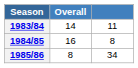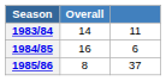 <table class="wikitable" style="font-size:86%; text-align:center; border:grey solid 1px; border-collapse:collapse; background:#ffffff;">
 <tr>
 <th style="background-color:#369; color:white; width:60px;"> Season </th>
 <th style="background-color:#4180be; color:white; width:55px;">Overall</th>
 <th style="background-color:#4180be; color:white; width:55px;"></th>
 </tr>
 <tr>
 <th scope=row align=center><a href='#'>1983/84</a></th>
 <td align=center>14</td>
 <td align=center>11</td>
 </tr>
 <tr>
 <th scope=row align=center><a href='#'>1984/85</a></th>
 <td align=center>16</td>
-<td align=center>8</td>
+<td align=center>6</td>
 </tr>
 <tr>
 <th scope=row align=center><a href='#'>1985/86</a></th>
 <td align=center>8</td>
-<td align=center>34</td>
+<td align=center>37</td>
 </tr>
 </table>
